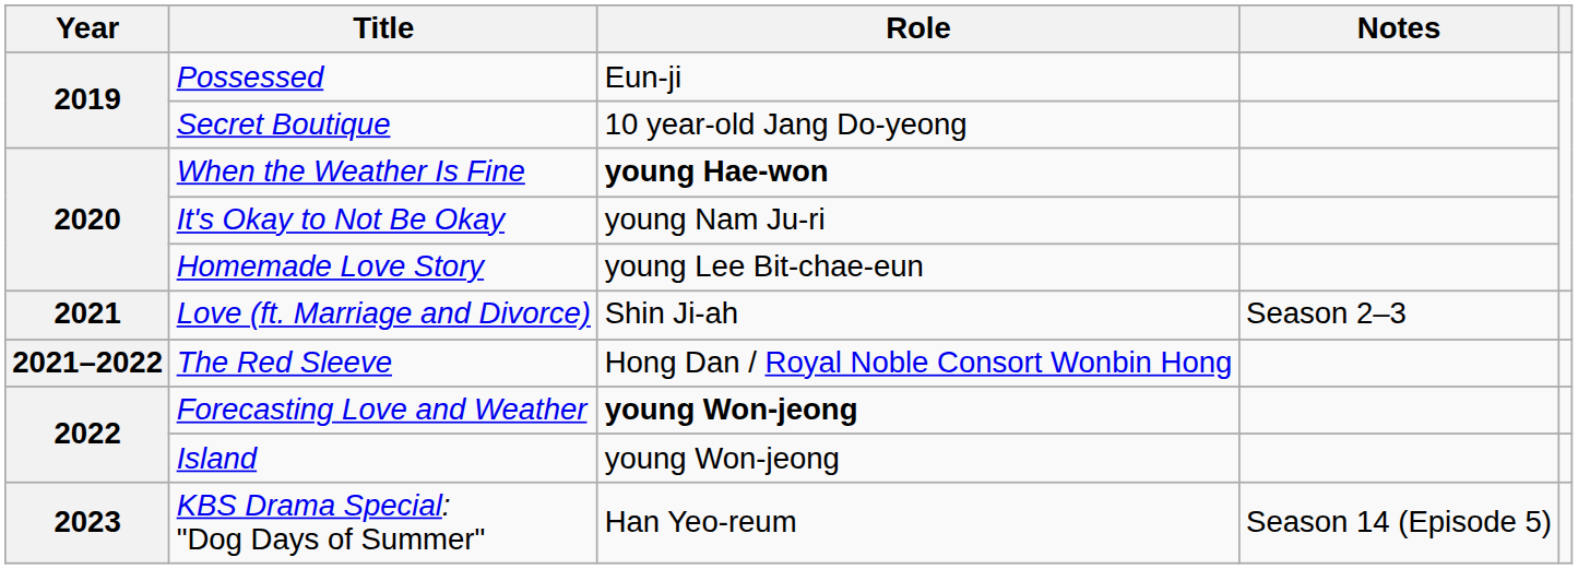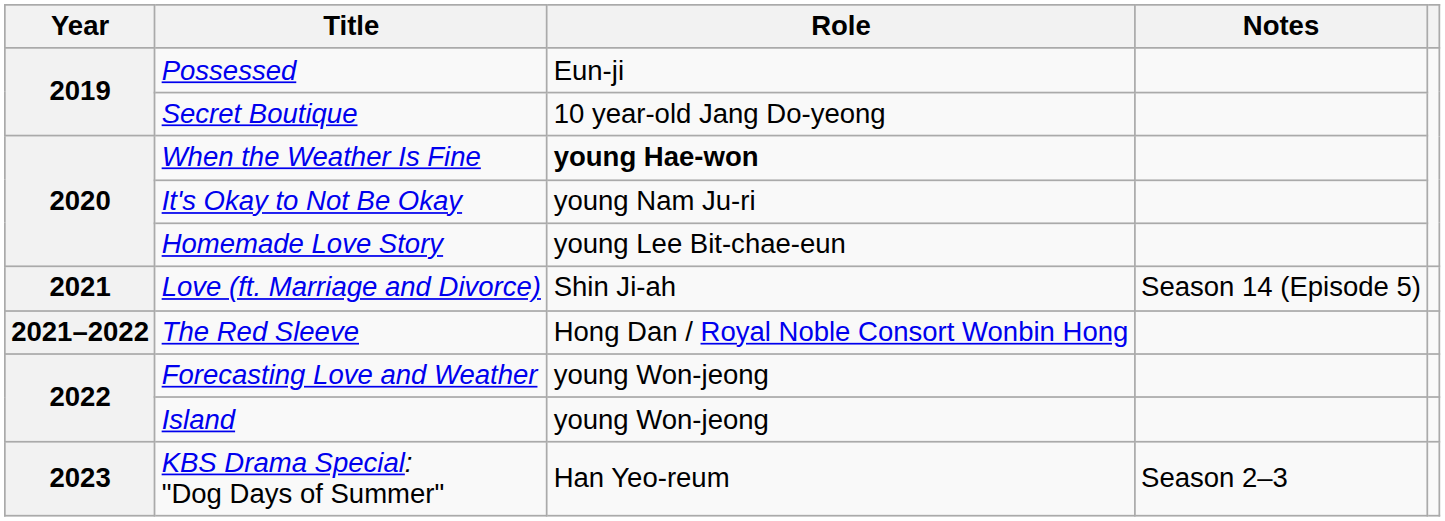 <table class="wikitable plainrowheaders sortable">
 <tr>
 <th scope="col">Year</th>
 <th scope="col">Title</th>
 <th scope="col">Role</th>
 <th scope="col">Notes</th>
 <th scope="col" class="unsortable"></th>
 </tr>
 <tr>
 <th scope="row" rowspan="2">2019</th>
 <td><em><a href='#'>Possessed</a></em></td>
 <td>Eun-ji</td>
 <td></td>
 <td rowspan="5" style="text-align:center"></td>
 </tr>
 <tr>
 <td><em><a href='#'>Secret Boutique</a></em></td>
 <td>10 year-old Jang Do-yeong</td>
 <td></td>
 </tr>
 <tr>
 <th scope="row" rowspan="3">2020</th>
 <td><em><a href='#'>When the Weather Is Fine</a></em></td>
 <td><strong>young Hae-won</strong></td>
 <td></td>
 </tr>
 <tr>
 <td><em><a href='#'>It's Okay to Not Be Okay</a></em></td>
 <td>young Nam Ju-ri</td>
 <td></td>
 </tr>
 <tr>
 <td><em><a href='#'>Homemade Love Story</a></em></td>
 <td>young Lee Bit-chae-eun</td>
 <td></td>
 </tr>
 <tr>
 <th scope="row">2021</th>
 <td><em><a href='#'>Love (ft. Marriage and Divorce)</a></em></td>
 <td>Shin Ji-ah</td>
-<td>Season 2–3</td>
+<td>Season 14 (Episode 5)</td>
 <td style="text-align:center"></td>
 </tr>
 <tr>
 <th scope="row">2021–2022</th>
 <td><em><a href='#'>The Red Sleeve</a></em></td>
 <td>Hong Dan / <a href='#'>Royal Noble Consort Wonbin Hong</a></td>
 <td></td>
 <td style="text-align:center"></td>
 </tr>
 <tr>
 <th scope="row" rowspan="2">2022</th>
 <td><em><a href='#'>Forecasting Love and Weather</a></em></td>
-<td><strong>young Won-jeong</strong></td>
+<td>young Won-jeong</td>
 <td></td>
 <td style="text-align:center"></td>
 </tr>
 <tr>
 <td><em><a href='#'>Island</a></em></td>
 <td>young Won-jeong</td>
 <td></td>
 <td style="text-align:center"></td>
 </tr>
 <tr>
 <th scope="row">2023</th>
 <td><em><a href='#'>KBS Drama Special</a>:</em><br>"Dog Days of Summer"</td>
 <td>Han Yeo-reum</td>
-<td>Season 14 (Episode 5)</td>
+<td>Season 2–3</td>
 <td style="text-align:center"></td>
 </tr>
 </table>
